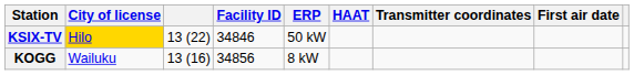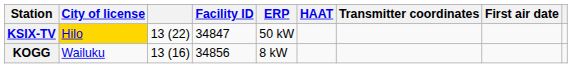 <table class="wikitable">
 <tr>
 <th scope = "col">Station</th>
 <th scope = "col"><a href='#'>City of license</a></th>
 <th scope = "col"></th>
 <th scope = "col"><a href='#'>Facility ID</a></th>
 <th scope = "col"><a href='#'>ERP</a></th>
 <th scope = "col"><a href='#'>HAAT</a></th>
 <th scope = "col">Transmitter coordinates</th>
 <th scope = "col">First air date</th>
 <th scope = "col"></th>
 </tr>
 <tr>
 <th scope = "row"><a href='#'>KSIX-TV</a></th>
 <td style="background: gold;"><a href='#'>Hilo</a></td>
 <td>13 (22)</td>
-<td>34846</td>
+<td>34847</td>
 <td>50 kW</td>
 <td></td>
 <td></td>
 <td></td>
 <td></td>
 </tr>
 <tr>
 <th scope = "row">KOGG</th>
 <td><a href='#'>Wailuku</a></td>
 <td>13 (16)</td>
 <td>34856</td>
 <td>8 kW</td>
 <td></td>
 <td></td>
 <td></td>
 <td></td>
 </tr>
 </table>
